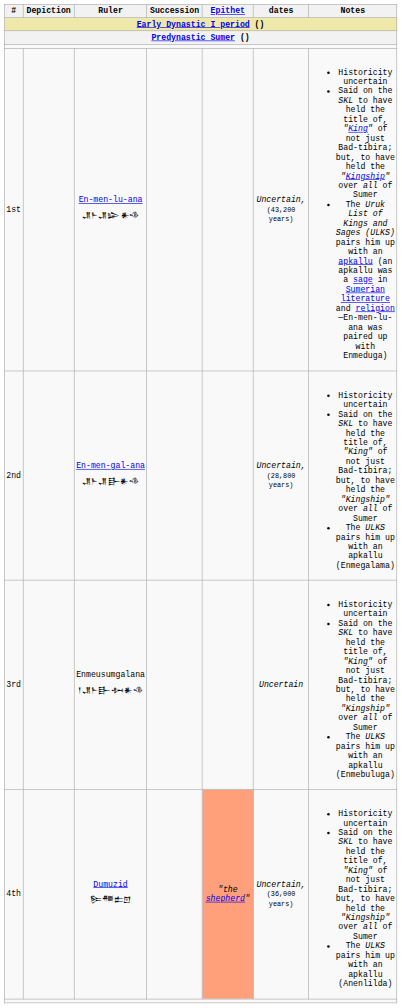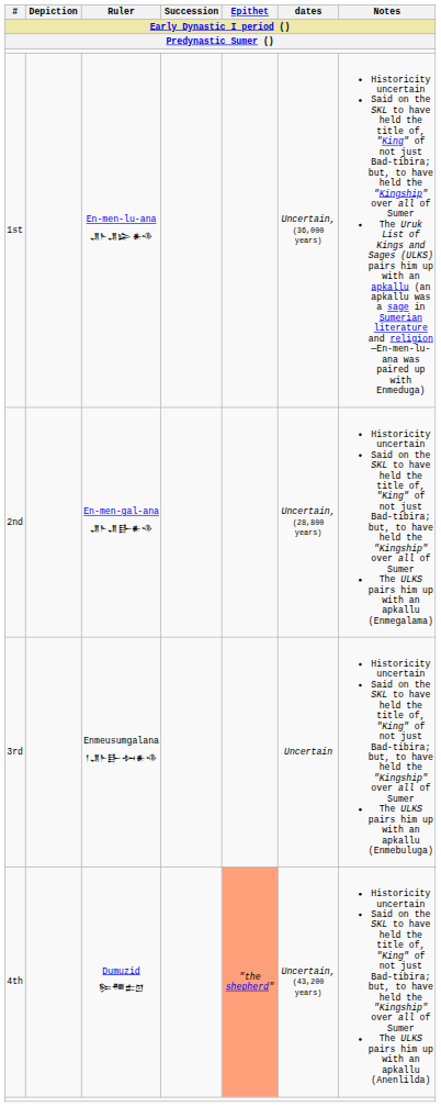 <table class="wikitable"border="1"style="width:100%;text-align:center">
 <tr>
 <th width="1%">#</th>
 <th width="16.5%">Depiction</th>
 <th width="16.5%">Ruler</th>
 <th width="16.5%">Succession</th>
 <th width="16.5%"><a href='#'>Epithet</a></th>
 <th width="16.5%"> dates</th>
 <th width="16.5%">Notes</th>
 </tr>
 <tr>
 <td colspan="7"align="center"style="background-color:palegoldenrod"><strong><a href='#'>Early Dynastic I period</a> ()</strong></td>
 </tr>
 <tr>
 <th colspan="7"><a href='#'>Predynastic Sumer</a> ()</th>
 </tr>
 <tr>
 <td colspan="7"align="left"></td>
 </tr>
 <tr>
 <td>1st</td>
 <td></td>
 <td><a href='#'>En-men-lu-ana</a><br>𒂗𒈨𒂗𒇽𒀭𒈾</td>
 <td></td>
 <td></td>
-<td><em>Uncertain,</em> <br><small>(43,200 years)</small></td>
+<td><em>Uncertain,</em> <br><small>(36,000 years)</small></td>
 <td><br><ul><li>Historicity uncertain</li><li>Said on the <em>SKL</em> to have held the title of, <em>"<a href='#'>King</a>"</em> of not just Bad-tibira; but, to have held the <em>"<a href='#'>Kingship</a>"</em> over <em>all</em> of Sumer</li><li>The <em>Uruk List of Kings and Sages (ULKS)</em> pairs him up with an <a href='#'>apkallu</a> (an apkallu was a <a href='#'>sage</a> in <a href='#'>Sumerian literature</a> and <a href='#'>religion</a>—En-men-lu-ana was paired up with Enmeduga)</li></ul></td>
 </tr>
 <tr>
 <td>2nd</td>
 <td></td>
 <td><a href='#'>En-men-gal-ana</a><br>𒂗𒈨𒂗𒃲𒀭𒈾</td>
 <td></td>
 <td></td>
 <td><em>Uncertain,</em> <br><small>(28,800 years)</small></td>
 <td><br><ul><li>Historicity uncertain</li><li>Said on the <em>SKL</em> to have held the title of, <em>"King"</em> of not just Bad-tibira; but, to have held the <em>"Kingship"</em> over <em>all</em> of Sumer</li><li>The <em>ULKS</em> pairs him up with an apkallu (Enmegalama)</li></ul></td>
 </tr>
 <tr>
 <td>3rd</td>
 <td></td>
 <td>Enmeusumgalana<br>𒁹𒂗𒈨𒃲𒁔𒀭𒈾</td>
 <td></td>
 <td></td>
 <td><em>Uncertain</em></td>
 <td><br><ul><li>Historicity uncertain</li><li>Said on the <em>SKL</em> to have held the title of, <em>"King"</em> of not just Bad-tibira; but, to have held the <em>"Kingship"</em> over <em>all</em> of Sumer</li><li>The <em>ULKS</em> pairs him up with an apkallu (Enmebuluga)</li></ul></td>
 </tr>
 <tr>
 <td>4th</td>
 <td></td>
 <td><a href='#'>Dumuzid</a><br>𒌉𒍣𒉺𒇻</td>
 <td></td>
 <td style="background: lightsalmon;"><em>"the <a href='#'>shepherd</a>"</em></td>
-<td><em>Uncertain,</em> <br><small>(36,000 years)</small></td>
+<td><em>Uncertain,</em> <br><small>(43,200 years)</small></td>
 <td><br><ul><li>Historicity uncertain</li><li>Said on the <em>SKL</em> to have held the title of, <em>"King"</em> of not just Bad-tibira; but, to have held the <em>"Kingship"</em> over <em>all</em> of Sumer</li><li>The <em>ULKS</em> pairs him up with an apkallu (Anenlilda)</li></ul></td>
 </tr>
 <tr>
 <td colspan="7"align="left"></td>
 </tr>
 </table>
